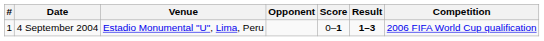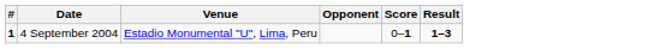 <table class="wikitable" style="text-align: left;">
 <tr>
 <th>#</th>
 <th>Date</th>
 <th>Venue</th>
 <th>Opponent</th>
 <th>Score</th>
 <th>Result</th>
-<th>Competition</th>
 </tr>
 <tr>
-<td>1</td>
+<td><strong>1</strong></td>
 <td>4 September 2004</td>
 <td><a href='#'>Estadio Monumental "U"</a>, <a href='#'>Lima</a>, Peru</td>
 <td></td>
 <td style="text-align:center;">0–<strong>1</strong></td>
 <td style="text-align:center;"><strong>1–3</strong></td>
-<td><a href='#'>2006 FIFA World Cup qualification</a></td>
 </tr>
 </table>
